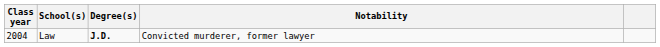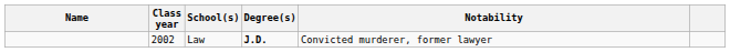 <table class="wikitable sortable" style="width:77%">
 <tr>
+<th style="width:20%;">Name</th>
 <th style="width:5%;">Class year</th>
 <th style="width:5%;">School(s)</th>
 <th style="width:5%;">Degree(s)</th>
 <th style="width:*;" class="unsortable">Notability</th>
 <th style="width:5%;" class="unsortable"></th>
 </tr>
 <tr>
-<td>2004</td>
+<td></td>
+<td>2002</td>
 <td>Law</td>
 <td><strong>J.D.</strong></td>
 <td> Convicted murderer, former lawyer</td>
 <td align=center></td>
 </tr>
 </table>
